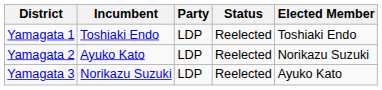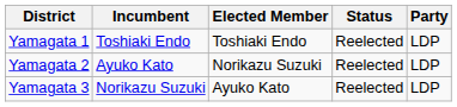 <table class="wikitable">
 <tr>
 <th>District</th>
 <th>Incumbent</th>
+<th>Elected Member</th>
+<th>Status</th>
 <th>Party</th>
-<th>Status</th>
-<th>Elected Member</th>
 </tr>
 <tr>
 <td><a href='#'>Yamagata 1</a></td>
 <td><a href='#'>Toshiaki Endo</a></td>
+<td>Toshiaki Endo</td>
+<td>Reelected</td>
 <td>LDP</td>
-<td>Reelected</td>
-<td>Toshiaki Endo</td>
 </tr>
 <tr>
 <td><a href='#'>Yamagata 2</a></td>
 <td><a href='#'>Ayuko Kato</a></td>
+<td>Norikazu Suzuki</td>
+<td>Reelected</td>
 <td>LDP</td>
-<td>Reelected</td>
-<td>Norikazu Suzuki</td>
 </tr>
 <tr>
 <td><a href='#'>Yamagata 3</a></td>
 <td><a href='#'>Norikazu Suzuki</a></td>
+<td>Ayuko Kato</td>
+<td>Reelected</td>
 <td>LDP</td>
-<td>Reelected</td>
-<td>Ayuko Kato</td>
 </tr>
 </table>
